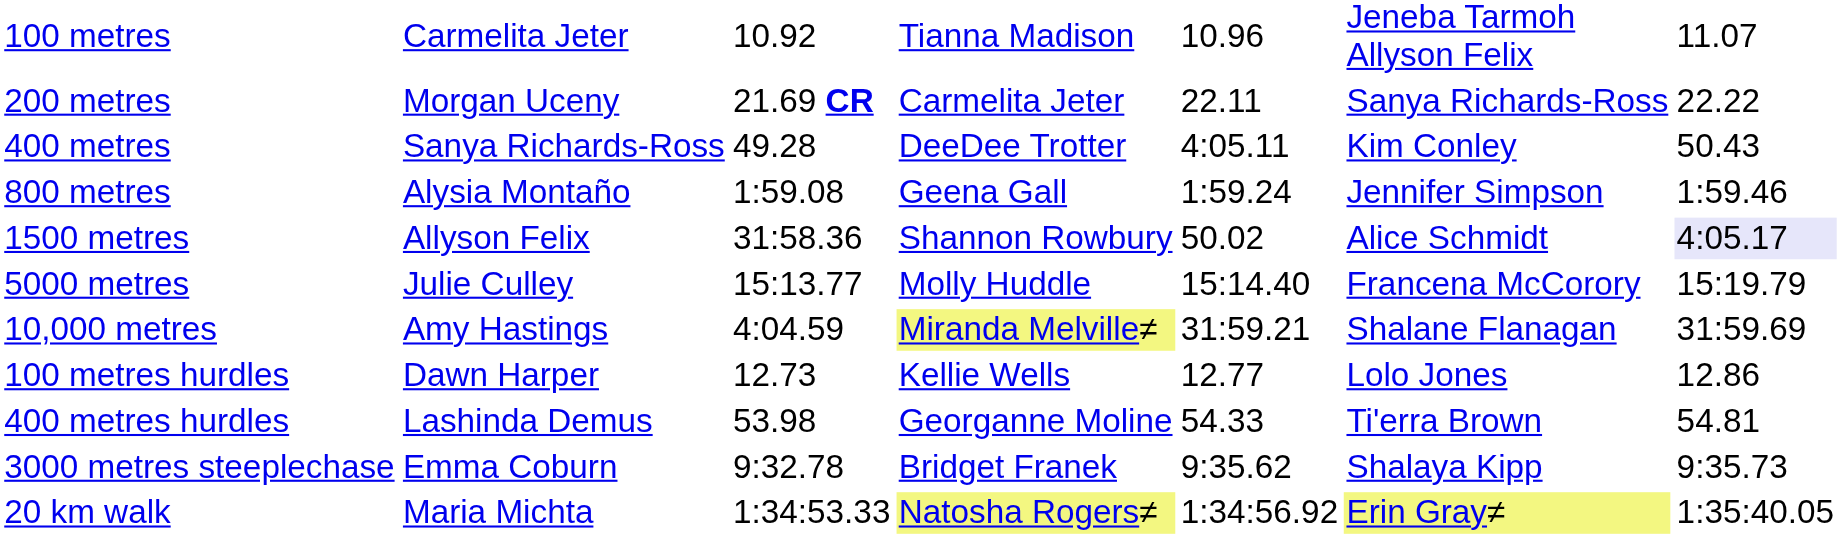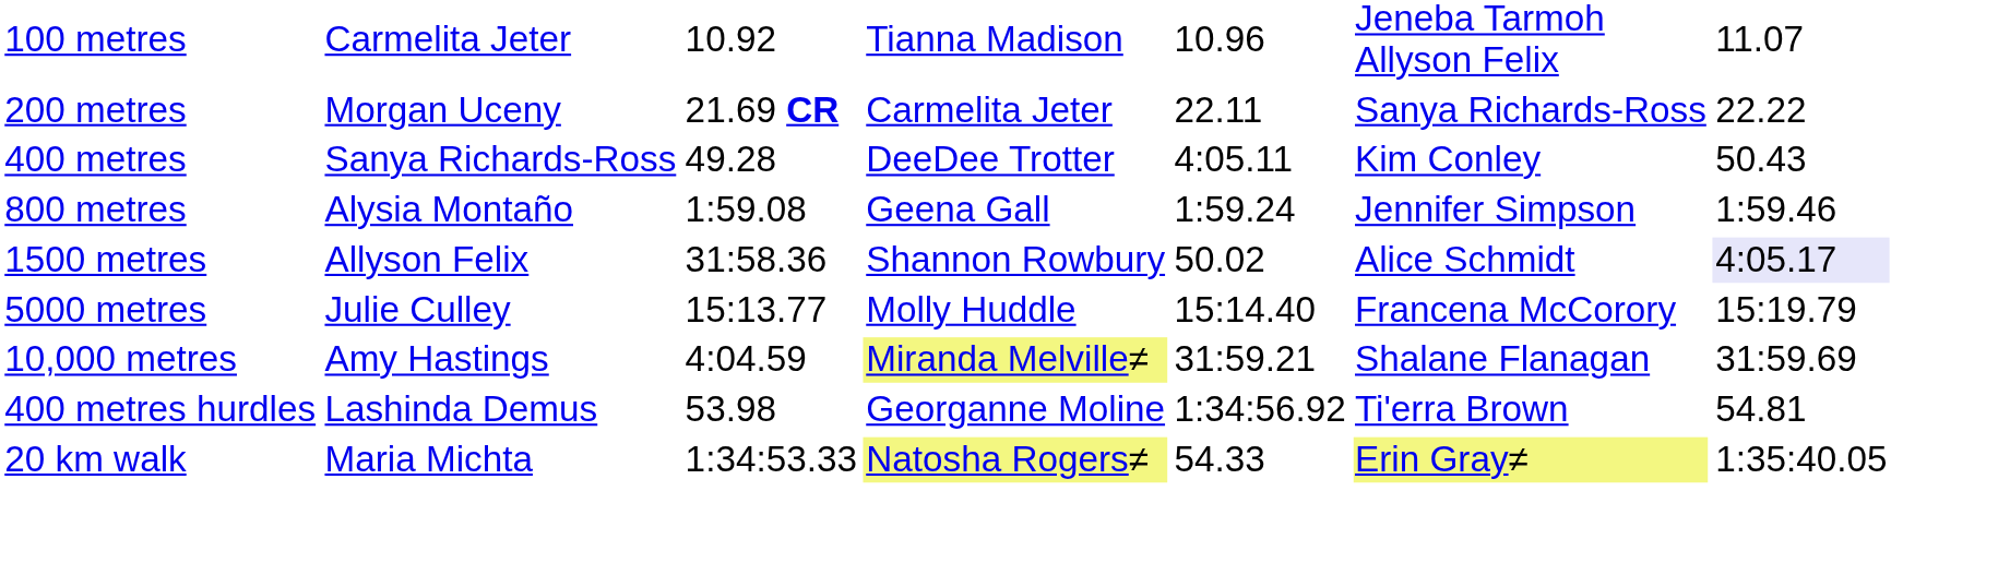 <table>
 <tr>
 <td><a href='#'>100 metres</a></td>
 <td><a href='#'>Carmelita Jeter</a></td>
 <td>10.92</td>
 <td><a href='#'>Tianna Madison</a></td>
 <td>10.96</td>
 <td><a href='#'>Jeneba Tarmoh</a><br><a href='#'>Allyson Felix</a></td>
 <td>11.07</td>
 </tr>
 <tr>
 <td><a href='#'>200 metres</a></td>
 <td><a href='#'>Morgan Uceny</a></td>
 <td>21.69 <strong><a href='#'>CR</a></strong></td>
 <td><a href='#'>Carmelita Jeter</a></td>
 <td>22.11</td>
 <td><a href='#'>Sanya Richards-Ross</a></td>
 <td>22.22</td>
 </tr>
 <tr>
 <td><a href='#'>400 metres</a></td>
 <td><a href='#'>Sanya Richards-Ross</a></td>
 <td>49.28</td>
 <td><a href='#'>DeeDee Trotter</a></td>
 <td>4:05.11</td>
 <td><a href='#'>Kim Conley</a></td>
 <td>50.43</td>
 </tr>
 <tr>
 <td><a href='#'>800 metres</a></td>
 <td><a href='#'>Alysia Montaño</a></td>
 <td>1:59.08</td>
 <td><a href='#'>Geena Gall</a></td>
 <td>1:59.24</td>
 <td><a href='#'>Jennifer Simpson</a></td>
 <td>1:59.46</td>
 </tr>
 <tr>
 <td><a href='#'>1500 metres</a></td>
 <td><a href='#'>Allyson Felix</a></td>
 <td>31:58.36</td>
 <td><a href='#'>Shannon Rowbury</a></td>
 <td>50.02</td>
 <td><a href='#'>Alice Schmidt</a></td>
 <td style="background: lavender;">4:05.17</td>
 </tr>
 <tr>
 <td><a href='#'>5000 metres</a></td>
 <td><a href='#'>Julie Culley</a></td>
 <td>15:13.77</td>
 <td><a href='#'>Molly Huddle</a></td>
 <td>15:14.40</td>
 <td><a href='#'>Francena McCorory</a></td>
 <td>15:19.79</td>
 </tr>
 <tr>
 <td><a href='#'>10,000 metres</a></td>
 <td><a href='#'>Amy Hastings</a></td>
 <td>4:04.59</td>
 <td bgcolor=#F3F781><a href='#'>Miranda Melville</a>≠</td>
 <td>31:59.21</td>
 <td><a href='#'>Shalane Flanagan</a></td>
 <td>31:59.69</td>
 </tr>
 <tr>
-<td><a href='#'>100 metres hurdles</a></td>
-<td><a href='#'>Dawn Harper</a></td>
-<td>12.73</td>
-<td><a href='#'>Kellie Wells</a></td>
-<td>12.77</td>
-<td><a href='#'>Lolo Jones</a></td>
-<td>12.86</td>
-</tr>
-<tr>
 <td><a href='#'>400 metres hurdles</a></td>
 <td><a href='#'>Lashinda Demus</a></td>
 <td>53.98</td>
 <td><a href='#'>Georganne Moline</a></td>
-<td>54.33</td>
+<td>1:34:56.92</td>
 <td><a href='#'>Ti'erra Brown</a></td>
 <td>54.81</td>
-</tr>
-<tr>
-<td><a href='#'>3000 metres steeplechase</a></td>
-<td><a href='#'>Emma Coburn</a></td>
-<td>9:32.78</td>
-<td><a href='#'>Bridget Franek</a></td>
-<td>9:35.62</td>
-<td><a href='#'>Shalaya Kipp</a></td>
-<td>9:35.73</td>
 </tr>
 <tr>
 <td><a href='#'>20 km walk</a></td>
 <td><a href='#'>Maria Michta</a></td>
 <td>1:34:53.33</td>
 <td bgcolor=#F3F781><a href='#'>Natosha Rogers</a>≠</td>
-<td>1:34:56.92</td>
+<td>54.33</td>
 <td bgcolor=#F3F781><a href='#'>Erin Gray</a>≠</td>
 <td>1:35:40.05</td>
 </tr>
 </table>
